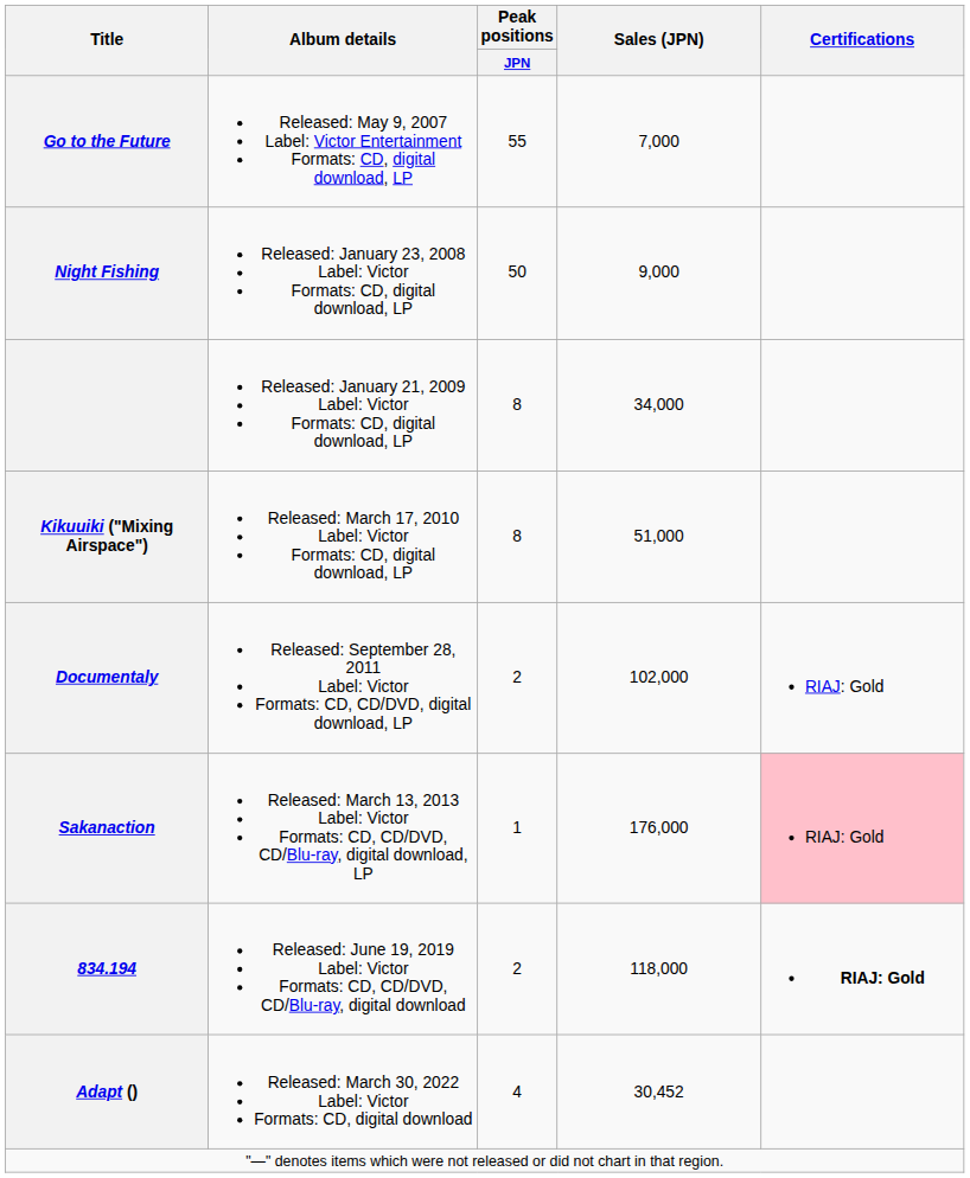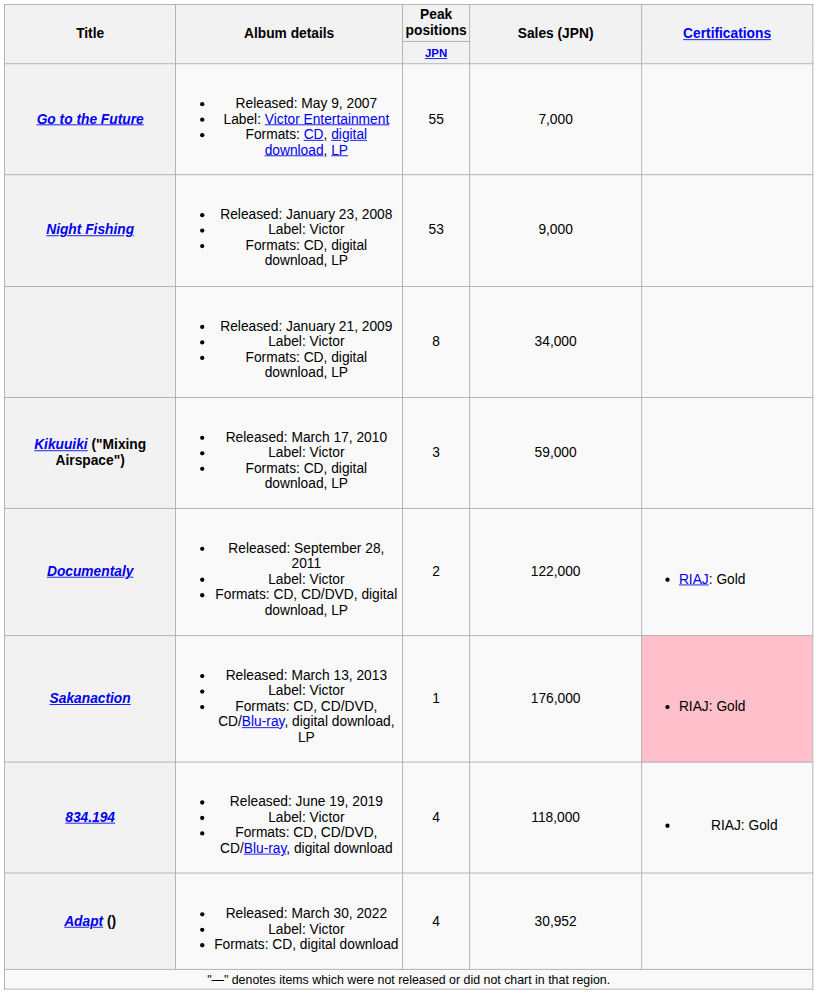 <table class="wikitable plainrowheaders" style="text-align:center;">
 <tr>
 <th style="width:12em;" rowspan="2">Title</th>
 <th style="width:16em;" rowspan="2">Album details</th>
 <th colspan="1">Peak positions</th>
 <th style="width:12em;" rowspan="2">Sales (JPN)</th>
 <th style="width:12em;" rowspan="2"><a href='#'>Certifications</a></th>
 </tr>
 <tr>
 <th style="width:2.5em;"><small><a href='#'>JPN</a></small><br></th>
 </tr>
 <tr>
 <th scope="row"><em><a href='#'>Go to the Future</a></em></th>
 <td><br><ul><li>Released: May 9, 2007</li><li>Label: <a href='#'>Victor Entertainment</a></li><li>Formats: <a href='#'>CD</a>, <a href='#'>digital download</a>, <a href='#'>LP</a></li></ul></td>
 <td>55</td>
 <td>7,000</td>
 <td align="left"></td>
 </tr>
 <tr>
 <th scope="row"><em><a href='#'>Night Fishing</a></em></th>
 <td><br><ul><li>Released: January 23, 2008</li><li>Label: Victor</li><li>Formats: CD, digital download, LP</li></ul></td>
-<td>50</td>
+<td>53</td>
 <td>9,000</td>
 <td align="left"></td>
 </tr>
 <tr>
 <th scope="row"></th>
 <td><br><ul><li>Released: January 21, 2009</li><li>Label: Victor</li><li>Formats: CD, digital download, LP</li></ul></td>
 <td>8</td>
 <td>34,000</td>
 <td align="left"></td>
 </tr>
 <tr>
 <th scope="row"><em><a href='#'>Kikuuiki</a></em> ("Mixing Airspace")</th>
 <td><br><ul><li>Released: March 17, 2010</li><li>Label: Victor</li><li>Formats: CD, digital download, LP</li></ul></td>
-<td>8</td>
-<td>51,000</td>
+<td>3</td>
+<td>59,000</td>
 <td align="left"></td>
 </tr>
 <tr>
 <th scope="row"><em><a href='#'>Documentaly</a></em></th>
 <td><br><ul><li>Released: September 28, 2011</li><li>Label: Victor</li><li>Formats: CD, CD/DVD, digital download, LP</li></ul></td>
 <td>2</td>
-<td>102,000</td>
+<td>122,000</td>
 <td align="left"><br><ul><li><a href='#'>RIAJ</a>: Gold</li></ul></td>
 </tr>
 <tr>
 <th scope="row"><em><a href='#'>Sakanaction</a></em></th>
 <td><br><ul><li>Released: March 13, 2013</li><li>Label: Victor</li><li>Formats: CD, CD/DVD, CD/<a href='#'>Blu-ray</a>, digital download, LP</li></ul></td>
 <td>1</td>
 <td>176,000</td>
 <td align="left" style="background: pink;"><br><ul><li>RIAJ: Gold</li></ul></td>
 </tr>
 <tr>
 <th scope="row"><em><a href='#'>834.194</a></em></th>
 <td><br><ul><li>Released: June 19, 2019</li><li>Label: Victor</li><li>Formats: CD, CD/DVD, CD/<a href='#'>Blu-ray</a>, digital download</li></ul></td>
-<td>2</td>
+<td>4</td>
 <td>118,000</td>
-<td><strong><br><ul><li>RIAJ: Gold</li></ul></strong></td>
+<td><br><ul><li>RIAJ: Gold</li></ul></td>
 </tr>
 <tr>
 <th scope="row"><em><a href='#'>Adapt</a></em> (<em></em>)</th>
 <td><br><ul><li>Released: March 30, 2022</li><li>Label: Victor</li><li>Formats: CD, digital download</li></ul></td>
 <td>4</td>
-<td>30,452</td>
+<td>30,952</td>
 <td></td>
 </tr>
 <tr>
 <td colspan="12" align="center" style="font-size:90%;">"—" denotes items which were not released or did not chart in that region.</td>
 </tr>
 </table>
